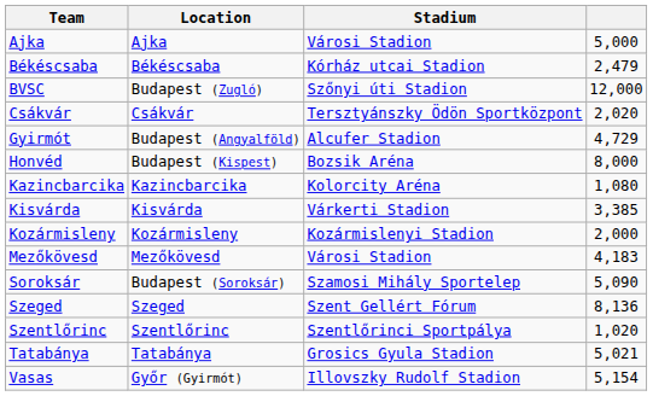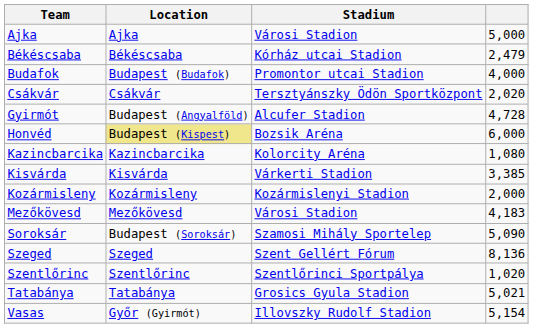 <table class="wikitable sortable">
 <tr>
 <th>Team</th>
 <th>Location</th>
 <th>Stadium</th>
 <th></th>
 </tr>
 <tr>
 <td><a href='#'>Ajka</a></td>
 <td><a href='#'>Ajka</a></td>
 <td><a href='#'>Városi Stadion</a></td>
 <td align="center">5,000</td>
 </tr>
 <tr>
 <td><a href='#'>Békéscsaba</a></td>
 <td><a href='#'>Békéscsaba</a></td>
 <td><a href='#'>Kórház utcai Stadion</a></td>
 <td align="center">2,479</td>
 </tr>
 <tr>
-<td><a href='#'>BVSC</a></td>
-<td>Budapest <small>(<a href='#'>Zugló</a>)</small></td>
-<td><a href='#'>Szőnyi úti Stadion</a></td>
-<td align="center">12,000</td>
+<td><a href='#'>Budafok</a></td>
+<td><a href='#'>Budapest</a> <small>(<a href='#'>Budafok</a>)</small></td>
+<td><a href='#'>Promontor utcai Stadion</a></td>
+<td align="center">4,000</td>
 </tr>
 <tr>
 <td><a href='#'>Csákvár</a></td>
 <td><a href='#'>Csákvár</a></td>
 <td><a href='#'>Tersztyánszky Ödön Sportközpont</a></td>
 <td align="center">2,020</td>
 </tr>
 <tr>
 <td><a href='#'>Gyirmót</a></td>
 <td>Budapest <small>(<a href='#'>Angyalföld</a>)</small></td>
 <td><a href='#'>Alcufer Stadion</a></td>
-<td align="center">4,729</td>
+<td align="center">4,728</td>
 </tr>
 <tr>
 <td><a href='#'>Honvéd</a></td>
-<td>Budapest <small>(<a href='#'>Kispest</a>)</small></td>
+<td style="background: khaki;">Budapest <small>(<a href='#'>Kispest</a>)</small></td>
 <td><a href='#'>Bozsik Aréna</a></td>
-<td align="center">8,000</td>
+<td align="center">6,000</td>
 </tr>
 <tr>
 <td><a href='#'>Kazincbarcika</a></td>
 <td><a href='#'>Kazincbarcika</a></td>
 <td><a href='#'>Kolorcity Aréna</a></td>
 <td align="center">1,080</td>
 </tr>
 <tr>
 <td><a href='#'>Kisvárda</a></td>
 <td><a href='#'>Kisvárda</a></td>
 <td><a href='#'>Várkerti Stadion</a></td>
 <td align="center">3,385</td>
 </tr>
 <tr>
 <td><a href='#'>Kozármisleny</a></td>
 <td><a href='#'>Kozármisleny</a></td>
 <td><a href='#'>Kozármislenyi Stadion</a></td>
 <td align="center">2,000</td>
 </tr>
 <tr>
 <td><a href='#'>Mezőkövesd</a></td>
 <td><a href='#'>Mezőkövesd</a></td>
 <td><a href='#'>Városi Stadion</a></td>
 <td align="center">4,183</td>
 </tr>
 <tr>
 <td><a href='#'>Soroksár</a></td>
 <td>Budapest <small>(<a href='#'>Soroksár</a>)</small></td>
 <td><a href='#'>Szamosi Mihály Sportelep</a></td>
 <td align="center">5,090</td>
 </tr>
 <tr>
 <td><a href='#'>Szeged</a></td>
 <td><a href='#'>Szeged</a></td>
 <td><a href='#'>Szent Gellért Fórum</a></td>
 <td align="center">8,136</td>
 </tr>
 <tr>
 <td><a href='#'>Szentlőrinc</a></td>
 <td><a href='#'>Szentlőrinc</a></td>
 <td><a href='#'>Szentlőrinci Sportpálya</a></td>
 <td align="center">1,020</td>
 </tr>
 <tr>
 <td><a href='#'>Tatabánya</a></td>
 <td><a href='#'>Tatabánya</a></td>
 <td><a href='#'>Grosics Gyula Stadion</a></td>
 <td align="center">5,021</td>
 </tr>
 <tr>
 <td><a href='#'>Vasas</a></td>
 <td><a href='#'>Győr</a> <small>(Gyirmót)</small></td>
 <td><a href='#'>Illovszky Rudolf Stadion</a></td>
 <td align="center">5,154</td>
 </tr>
 </table>
